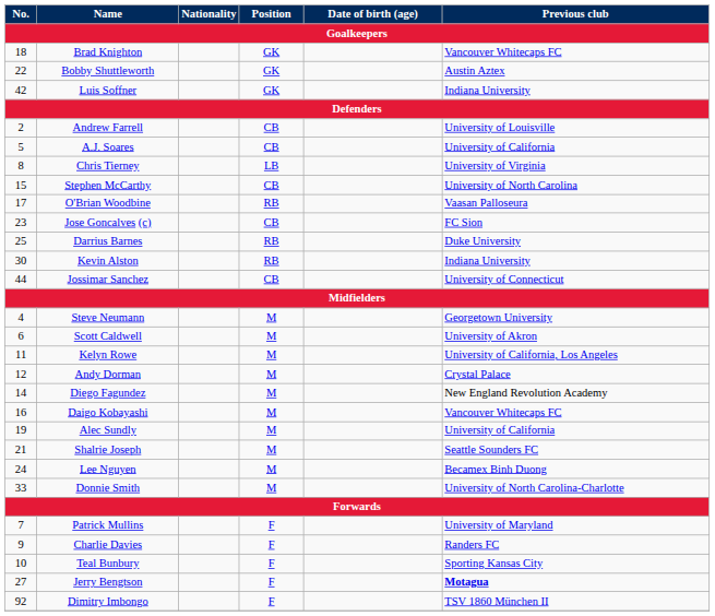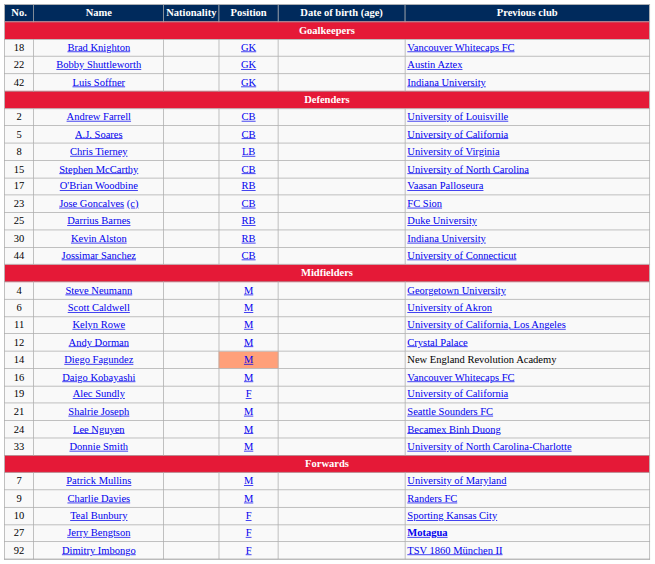 <table class="wikitable" style="text-align:center; font-size:90%; width:70%;">
 <tr>
 <th style="background:#002A5C; color:white; text-align:center;">No.</th>
 <th style="background:#002A5C; color:white; text-align:center;">Name</th>
 <th style="background:#002A5C; width:5%;color:white; text-align:center;">Nationality</th>
 <th style="background:#002A5C; color:white; text-align:center;">Position</th>
 <th style="background:#002A5C; color:white; text-align:center;">Date of birth (age)</th>
 <th style="background:#002A5C; color:white; text-align:center;">Previous club</th>
 </tr>
 <tr>
 <th colspan="6" style="background:#E51937; color:white; text-align:center;">Goalkeepers</th>
 </tr>
 <tr>
 <td>18</td>
 <td><a href='#'>Brad Knighton</a></td>
 <td></td>
 <td><a href='#'>GK</a></td>
 <td></td>
 <td align="left"> <a href='#'>Vancouver Whitecaps FC</a></td>
 </tr>
 <tr>
 <td>22</td>
 <td><a href='#'>Bobby Shuttleworth</a></td>
 <td></td>
 <td><a href='#'>GK</a></td>
 <td></td>
 <td align="left"> <a href='#'>Austin Aztex</a></td>
 </tr>
 <tr>
 <td>42</td>
 <td><a href='#'>Luis Soffner</a></td>
 <td></td>
 <td><a href='#'>GK</a></td>
 <td></td>
 <td align="left"> <a href='#'>Indiana University</a></td>
 </tr>
 <tr>
 <th colspan="6" style="background:#E51937; color:white; text-align:center;">Defenders</th>
 </tr>
 <tr>
 <td>2</td>
 <td><a href='#'>Andrew Farrell</a></td>
 <td></td>
 <td><a href='#'>CB</a></td>
 <td></td>
 <td align="left"> <a href='#'>University of Louisville</a></td>
 </tr>
 <tr>
 <td>5</td>
 <td><a href='#'>A.J. Soares</a></td>
 <td></td>
 <td><a href='#'>CB</a></td>
 <td></td>
 <td align="left"> <a href='#'>University of California</a></td>
 </tr>
 <tr>
 <td>8</td>
 <td><a href='#'>Chris Tierney</a></td>
 <td></td>
 <td><a href='#'>LB</a></td>
 <td></td>
 <td align="left"> <a href='#'>University of Virginia</a></td>
 </tr>
 <tr>
 <td>15</td>
 <td><a href='#'>Stephen McCarthy</a></td>
 <td></td>
 <td><a href='#'>CB</a></td>
 <td></td>
 <td align="left"> <a href='#'>University of North Carolina</a></td>
 </tr>
 <tr>
 <td>17</td>
 <td><a href='#'>O'Brian Woodbine</a></td>
 <td></td>
 <td><a href='#'>RB</a></td>
 <td></td>
 <td align="left"> <a href='#'>Vaasan Palloseura</a></td>
 </tr>
 <tr>
 <td>23</td>
 <td><a href='#'>Jose Goncalves</a> <a href='#'>(c)</a></td>
 <td></td>
 <td><a href='#'>CB</a></td>
 <td></td>
 <td align="left"> <a href='#'>FC Sion</a></td>
 </tr>
 <tr>
 <td>25</td>
 <td><a href='#'>Darrius Barnes</a></td>
 <td></td>
 <td><a href='#'>RB</a></td>
 <td></td>
 <td align="left"> <a href='#'>Duke University</a></td>
 </tr>
 <tr>
 <td>30</td>
 <td><a href='#'>Kevin Alston</a></td>
 <td></td>
 <td><a href='#'>RB</a></td>
 <td></td>
 <td align="left"> <a href='#'>Indiana University</a></td>
 </tr>
 <tr>
 <td>44</td>
 <td><a href='#'>Jossimar Sanchez</a></td>
 <td></td>
 <td><a href='#'>CB</a></td>
 <td></td>
 <td align="left"> <a href='#'>University of Connecticut</a></td>
 </tr>
 <tr>
 <th colspan="6" style="background:#E51937; color:white; text-align:center;">Midfielders</th>
 </tr>
 <tr>
 <td>4</td>
 <td><a href='#'>Steve Neumann</a></td>
 <td></td>
 <td><a href='#'>M</a></td>
 <td></td>
 <td align="left"> <a href='#'>Georgetown University</a></td>
 </tr>
 <tr>
 <td>6</td>
 <td><a href='#'>Scott Caldwell</a></td>
 <td></td>
 <td><a href='#'>M</a></td>
 <td></td>
 <td align="left"> <a href='#'>University of Akron</a></td>
 </tr>
 <tr>
 <td>11</td>
 <td><a href='#'>Kelyn Rowe</a></td>
 <td></td>
 <td><a href='#'>M</a></td>
 <td></td>
 <td align="left"> <a href='#'>University of California, Los Angeles</a></td>
 </tr>
 <tr>
 <td>12</td>
 <td><a href='#'>Andy Dorman</a></td>
 <td></td>
 <td><a href='#'>M</a></td>
 <td></td>
 <td align="left"> <a href='#'>Crystal Palace</a></td>
 </tr>
 <tr>
 <td>14</td>
 <td><a href='#'>Diego Fagundez</a></td>
 <td></td>
-<td><a href='#'>M</a></td>
+<td style="background: lightsalmon;"><a href='#'>M</a></td>
 <td></td>
 <td align="left"> New England Revolution Academy</td>
 </tr>
 <tr>
 <td>16</td>
 <td><a href='#'>Daigo Kobayashi</a></td>
 <td></td>
 <td><a href='#'>M</a></td>
 <td></td>
 <td align="left"> <a href='#'>Vancouver Whitecaps FC</a></td>
 </tr>
 <tr>
 <td>19</td>
 <td><a href='#'>Alec Sundly</a></td>
 <td></td>
-<td><a href='#'>M</a></td>
+<td><a href='#'>F</a></td>
 <td></td>
 <td align="left"> <a href='#'>University of California</a></td>
 </tr>
 <tr>
 <td>21</td>
 <td><a href='#'>Shalrie Joseph</a></td>
 <td></td>
 <td><a href='#'>M</a></td>
 <td></td>
 <td align="left"> <a href='#'>Seattle Sounders FC</a></td>
 </tr>
 <tr>
 <td>24</td>
 <td><a href='#'>Lee Nguyen</a></td>
 <td></td>
 <td><a href='#'>M</a></td>
 <td></td>
 <td align="left"> <a href='#'>Becamex Binh Duong</a></td>
 </tr>
 <tr>
 <td>33</td>
 <td><a href='#'>Donnie Smith</a></td>
 <td></td>
 <td><a href='#'>M</a></td>
 <td></td>
 <td align="left"> <a href='#'>University of North Carolina-Charlotte</a></td>
 </tr>
 <tr>
 <th colspan="6" style="background:#E51937; color:white; text-align:center;">Forwards</th>
 </tr>
 <tr>
 <td>7</td>
 <td><a href='#'>Patrick Mullins</a></td>
 <td></td>
-<td><a href='#'>F</a></td>
+<td><a href='#'>M</a></td>
 <td></td>
 <td align="left"> <a href='#'>University of Maryland</a></td>
 </tr>
 <tr>
 <td>9</td>
 <td><a href='#'>Charlie Davies</a></td>
 <td></td>
-<td><a href='#'>F</a></td>
+<td><a href='#'>M</a></td>
 <td></td>
 <td align="left"> <a href='#'>Randers FC</a></td>
 </tr>
 <tr>
 <td>10</td>
 <td><a href='#'>Teal Bunbury</a></td>
 <td></td>
 <td><a href='#'>F</a></td>
 <td></td>
 <td align="left"> <a href='#'>Sporting Kansas City</a></td>
 </tr>
 <tr>
 <td>27</td>
 <td><a href='#'>Jerry Bengtson</a></td>
 <td></td>
 <td><a href='#'>F</a></td>
 <td></td>
 <td align="left"><strong> <a href='#'>Motagua</a></strong></td>
 </tr>
 <tr>
 <td>92</td>
 <td><a href='#'>Dimitry Imbongo</a></td>
 <td></td>
 <td><a href='#'>F</a></td>
 <td></td>
 <td align="left"> <a href='#'>TSV 1860 München II</a></td>
 </tr>
 <tr>
 </tr>
 </table>
